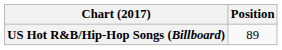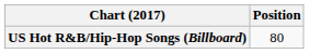 <table class="wikitable plainrowheaders" style="text-align:center;">
 <tr>
 <th scope="col">Chart (2017)</th>
 <th scope="col">Position</th>
 </tr>
 <tr>
 <th scope="row">US Hot R&B/Hip-Hop Songs (<em>Billboard</em>)</th>
-<td>89</td>
+<td>80</td>
 </tr>
 </table>
